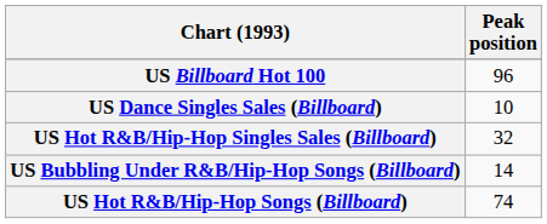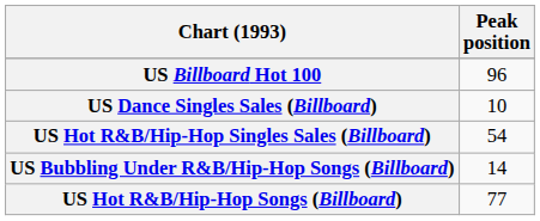 <table class="wikitable sortable plainrowheaders" style="text-align:center">
 <tr>
 <th>Chart (1993)</th>
 <th>Peak<br>position</th>
 </tr>
 <tr>
 </tr>
 <tr>
 <th scope="row">US <a href='#'><em>Billboard</em> Hot 100</a></th>
 <td>96</td>
 </tr>
 <tr>
 <th scope="row">US <a href='#'>Dance Singles Sales</a> (<em><a href='#'>Billboard</a></em>)</th>
 <td>10</td>
 </tr>
 <tr>
 <th scope="row">US <a href='#'>Hot R&B/Hip-Hop Singles Sales</a> (<em><a href='#'>Billboard</a></em>)</th>
-<td>32</td>
+<td>54</td>
 </tr>
 <tr>
 <th scope="row">US <a href='#'>Bubbling Under R&B/Hip-Hop Songs</a> (<em><a href='#'>Billboard</a></em>)</th>
 <td>14</td>
 </tr>
 <tr>
 <th scope="row">US <a href='#'>Hot R&B/Hip-Hop Songs</a> (<em><a href='#'>Billboard</a></em>)</th>
-<td>74</td>
+<td>77</td>
 </tr>
 </table>
